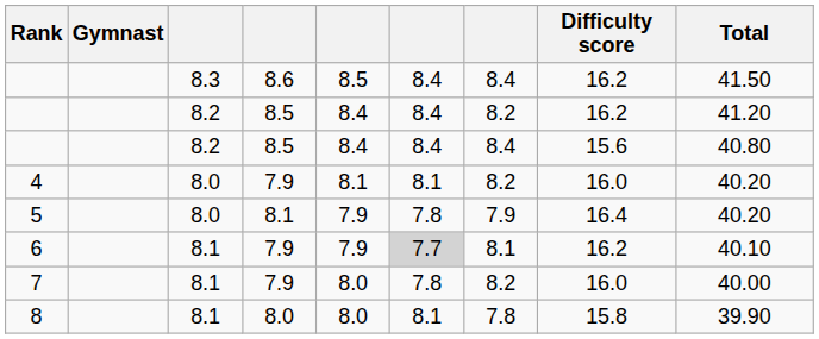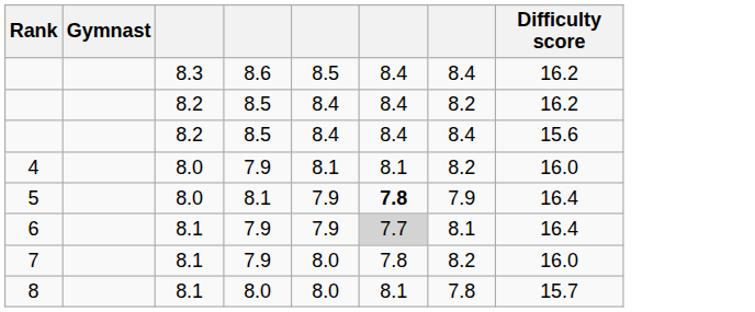 <table class="wikitable" style="text-align:center">
 <tr>
 <th>Rank</th>
 <th>Gymnast</th>
 <th style="vertical-align:bottom; width:3em"></th>
 <th style="vertical-align:bottom; width:3em"></th>
 <th style="vertical-align:bottom; width:3em"></th>
 <th style="vertical-align:bottom; width:3em"></th>
 <th style="vertical-align:bottom; width:3em"></th>
 <th style="width:6em">Difficulty<br>score</th>
-<th style="width:6em">Total</th>
 </tr>
 <tr>
 <td></td>
 <td align=left></td>
 <td>8.3</td>
 <td>8.6</td>
 <td>8.5</td>
 <td>8.4</td>
 <td>8.4</td>
 <td>16.2</td>
-<td>41.50</td>
 </tr>
 <tr>
 <td></td>
 <td align=left></td>
 <td>8.2</td>
 <td>8.5</td>
 <td>8.4</td>
 <td>8.4</td>
 <td>8.2</td>
 <td>16.2</td>
-<td>41.20</td>
 </tr>
 <tr>
 <td></td>
 <td align=left></td>
 <td>8.2</td>
 <td>8.5</td>
 <td>8.4</td>
 <td>8.4</td>
 <td>8.4</td>
 <td>15.6</td>
-<td>40.80</td>
 </tr>
 <tr>
 <td>4</td>
 <td align=left></td>
 <td>8.0</td>
 <td>7.9</td>
 <td>8.1</td>
 <td>8.1</td>
 <td>8.2</td>
 <td>16.0</td>
-<td>40.20</td>
 </tr>
 <tr>
 <td>5</td>
 <td align=left></td>
 <td>8.0</td>
 <td>8.1</td>
 <td>7.9</td>
-<td>7.8</td>
+<td><strong>7.8</strong></td>
 <td>7.9</td>
 <td>16.4</td>
-<td>40.20</td>
 </tr>
 <tr>
 <td>6</td>
 <td align=left></td>
 <td>8.1</td>
 <td>7.9</td>
 <td>7.9</td>
 <td style="background: lightgrey;">7.7</td>
 <td>8.1</td>
-<td>16.2</td>
-<td>40.10</td>
+<td>16.4</td>
 </tr>
 <tr>
 <td>7</td>
 <td align=left></td>
 <td>8.1</td>
 <td>7.9</td>
 <td>8.0</td>
 <td>7.8</td>
 <td>8.2</td>
 <td>16.0</td>
-<td>40.00</td>
 </tr>
 <tr>
 <td>8</td>
 <td align=left></td>
 <td>8.1</td>
 <td>8.0</td>
 <td>8.0</td>
 <td>8.1</td>
 <td>7.8</td>
-<td>15.8</td>
-<td>39.90</td>
+<td>15.7</td>
 </tr>
 </table>
